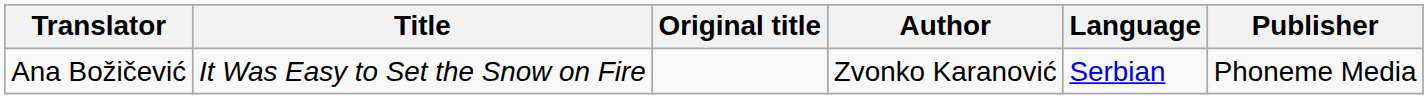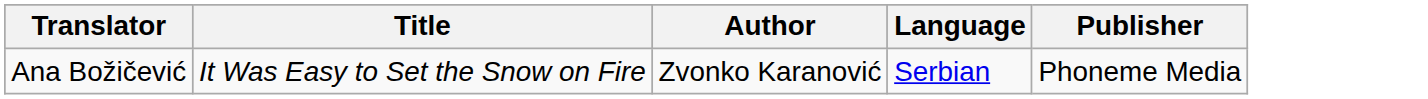 <table class="wikitable sortable">
 <tr>
 <th>Translator</th>
 <th>Title</th>
-<th>Original title</th>
 <th>Author</th>
 <th>Language</th>
 <th>Publisher</th>
 </tr>
 <tr>
 <td>Ana Božičević</td>
 <td><em>It Was Easy to Set the Snow on Fire</em></td>
-<td></td>
 <td> Zvonko Karanović</td>
 <td><a href='#'>Serbian</a></td>
 <td>Phoneme Media</td>
 </tr>
 </table>
